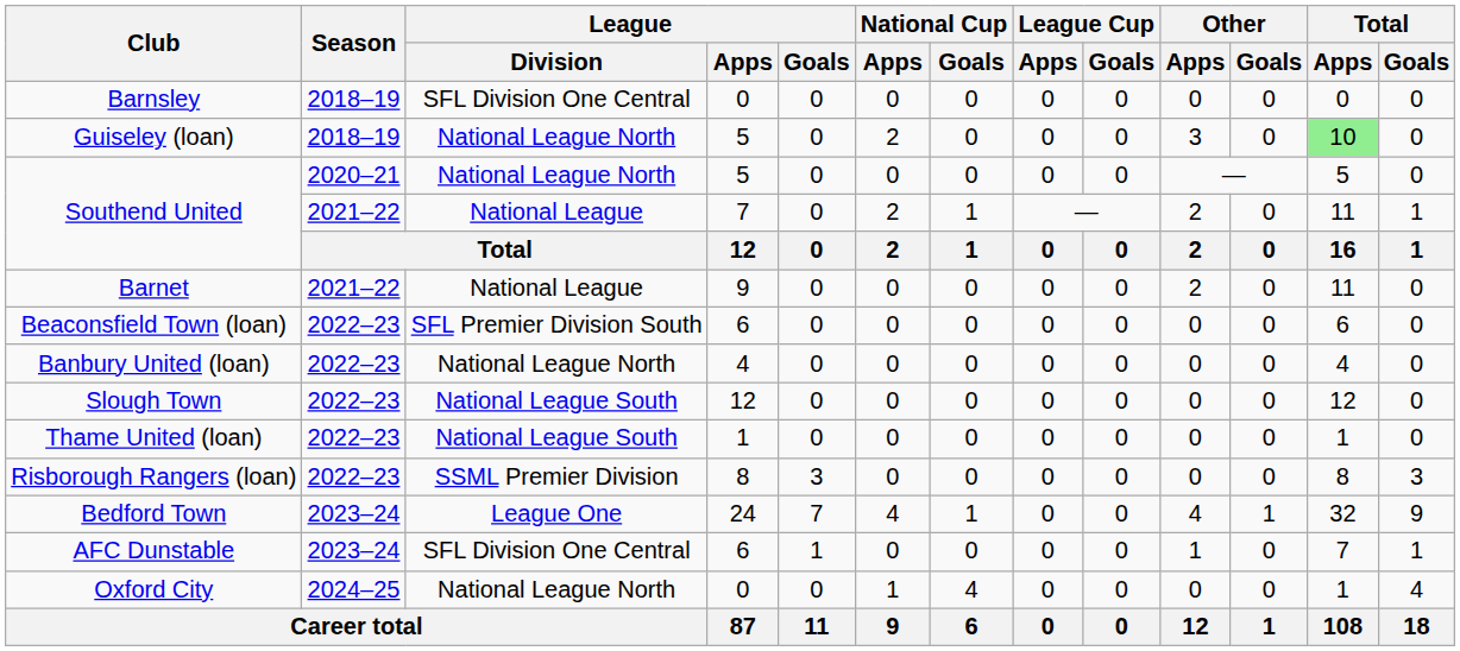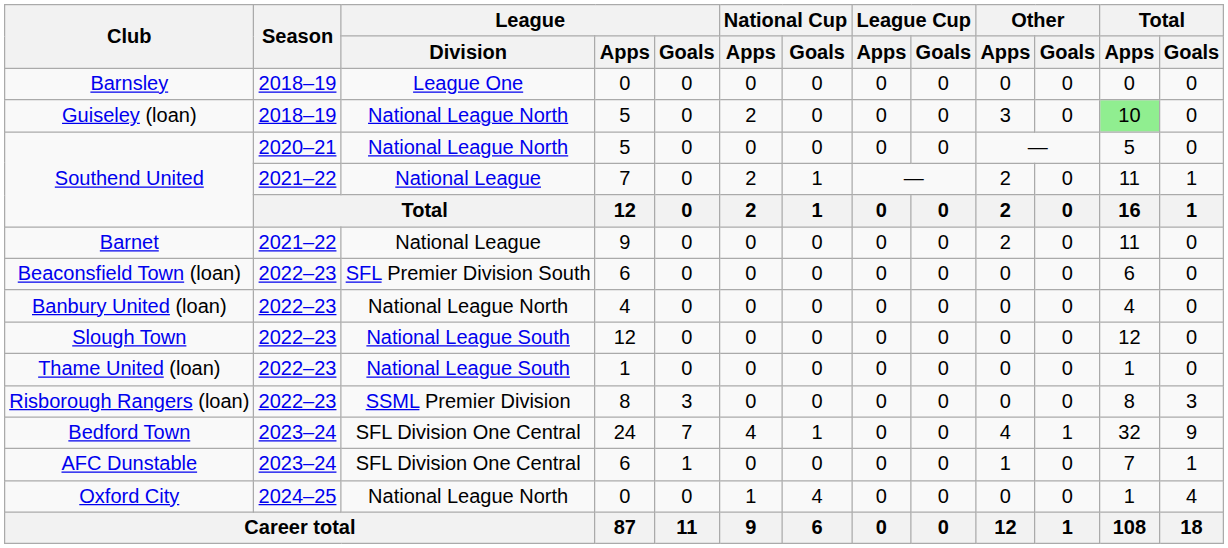 <table class="wikitable" style="text-align: center;">
 <tr>
 <th rowspan="2">Club</th>
 <th rowspan="2">Season</th>
 <th colspan="3">League</th>
 <th colspan="2">National Cup</th>
 <th colspan="2">League Cup</th>
 <th colspan="2">Other</th>
 <th colspan="2">Total</th>
 </tr>
 <tr>
 <th>Division</th>
 <th>Apps</th>
 <th>Goals</th>
 <th>Apps</th>
 <th>Goals</th>
 <th>Apps</th>
 <th>Goals</th>
 <th>Apps</th>
 <th>Goals</th>
 <th>Apps</th>
 <th>Goals</th>
 </tr>
 <tr>
 <td><a href='#'>Barnsley</a></td>
 <td><a href='#'>2018–19</a></td>
-<td>SFL Division One Central</td>
+<td><a href='#'>League One</a></td>
 <td>0</td>
 <td>0</td>
 <td>0</td>
 <td>0</td>
 <td>0</td>
 <td>0</td>
 <td>0</td>
 <td>0</td>
 <td>0</td>
 <td>0</td>
 </tr>
 <tr>
 <td><a href='#'>Guiseley</a> (loan)</td>
 <td><a href='#'>2018–19</a></td>
 <td><a href='#'>National League North</a></td>
 <td>5</td>
 <td>0</td>
 <td>2</td>
 <td>0</td>
 <td>0</td>
 <td>0</td>
 <td>3</td>
 <td>0</td>
 <td style="background: lightgreen;">10</td>
 <td>0</td>
 </tr>
 <tr>
 <td rowspan="3"><a href='#'>Southend United</a></td>
 <td><a href='#'>2020–21</a></td>
 <td><a href='#'>National League North</a></td>
 <td>5</td>
 <td>0</td>
 <td>0</td>
 <td>0</td>
 <td>0</td>
 <td>0</td>
 <td colspan="2">—</td>
 <td>5</td>
 <td>0</td>
 </tr>
 <tr>
 <td><a href='#'>2021–22</a></td>
 <td><a href='#'>National League</a></td>
 <td>7</td>
 <td>0</td>
 <td>2</td>
 <td>1</td>
 <td colspan="2">—</td>
 <td>2</td>
 <td>0</td>
 <td>11</td>
 <td>1</td>
 </tr>
 <tr>
 <th colspan="2">Total</th>
 <th>12</th>
 <th>0</th>
 <th>2</th>
 <th>1</th>
 <th>0</th>
 <th>0</th>
 <th>2</th>
 <th>0</th>
 <th>16</th>
 <th>1</th>
 </tr>
 <tr>
 <td><a href='#'>Barnet</a></td>
 <td><a href='#'>2021–22</a></td>
 <td>National League</td>
 <td>9</td>
 <td>0</td>
 <td>0</td>
 <td>0</td>
 <td>0</td>
 <td>0</td>
 <td>2</td>
 <td>0</td>
 <td>11</td>
 <td>0</td>
 </tr>
 <tr>
 <td><a href='#'>Beaconsfield Town</a> (loan)</td>
 <td><a href='#'>2022–23</a></td>
 <td><a href='#'>SFL</a> Premier Division South</td>
 <td>6</td>
 <td>0</td>
 <td>0</td>
 <td>0</td>
 <td>0</td>
 <td>0</td>
 <td>0</td>
 <td>0</td>
 <td>6</td>
 <td>0</td>
 </tr>
 <tr>
 <td><a href='#'>Banbury United</a> (loan)</td>
 <td><a href='#'>2022–23</a></td>
 <td>National League North</td>
 <td>4</td>
 <td>0</td>
 <td>0</td>
 <td>0</td>
 <td>0</td>
 <td>0</td>
 <td>0</td>
 <td>0</td>
 <td>4</td>
 <td>0</td>
 </tr>
 <tr>
 <td><a href='#'>Slough Town</a></td>
 <td><a href='#'>2022–23</a></td>
 <td><a href='#'>National League South</a></td>
 <td>12</td>
 <td>0</td>
 <td>0</td>
 <td>0</td>
 <td>0</td>
 <td>0</td>
 <td>0</td>
 <td>0</td>
 <td>12</td>
 <td>0</td>
 </tr>
 <tr>
 <td><a href='#'>Thame United</a> (loan)</td>
 <td><a href='#'>2022–23</a></td>
 <td><a href='#'>National League South</a></td>
 <td>1</td>
 <td>0</td>
 <td>0</td>
 <td>0</td>
 <td>0</td>
 <td>0</td>
 <td>0</td>
 <td>0</td>
 <td>1</td>
 <td>0</td>
 </tr>
 <tr>
 <td><a href='#'>Risborough Rangers</a> (loan)</td>
 <td><a href='#'>2022–23</a></td>
 <td><a href='#'>SSML</a> Premier Division</td>
 <td>8</td>
 <td>3</td>
 <td>0</td>
 <td>0</td>
 <td>0</td>
 <td>0</td>
 <td>0</td>
 <td>0</td>
 <td>8</td>
 <td>3</td>
 </tr>
 <tr>
 <td><a href='#'>Bedford Town</a></td>
 <td><a href='#'>2023–24</a></td>
-<td><a href='#'>League One</a></td>
+<td>SFL Division One Central</td>
 <td>24</td>
 <td>7</td>
 <td>4</td>
 <td>1</td>
 <td>0</td>
 <td>0</td>
 <td>4</td>
 <td>1</td>
 <td>32</td>
 <td>9</td>
 </tr>
 <tr>
 <td><a href='#'>AFC Dunstable</a></td>
 <td><a href='#'>2023–24</a></td>
 <td>SFL Division One Central</td>
 <td>6</td>
 <td>1</td>
 <td>0</td>
 <td>0</td>
 <td>0</td>
 <td>0</td>
 <td>1</td>
 <td>0</td>
 <td>7</td>
 <td>1</td>
 </tr>
 <tr>
 <td><a href='#'>Oxford City</a></td>
 <td><a href='#'>2024–25</a></td>
 <td>National League North</td>
 <td>0</td>
 <td>0</td>
 <td>1</td>
 <td>4</td>
 <td>0</td>
 <td>0</td>
 <td>0</td>
 <td>0</td>
 <td>1</td>
 <td>4</td>
 </tr>
 <tr>
 <th colspan="3">Career total</th>
 <th>87</th>
 <th>11</th>
 <th>9</th>
 <th>6</th>
 <th>0</th>
 <th>0</th>
 <th>12</th>
 <th>1</th>
 <th>108</th>
 <th>18</th>
 </tr>
 </table>
